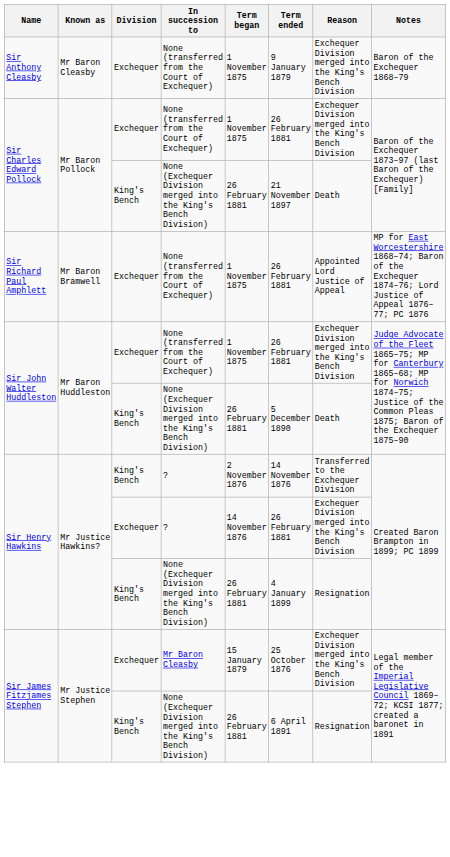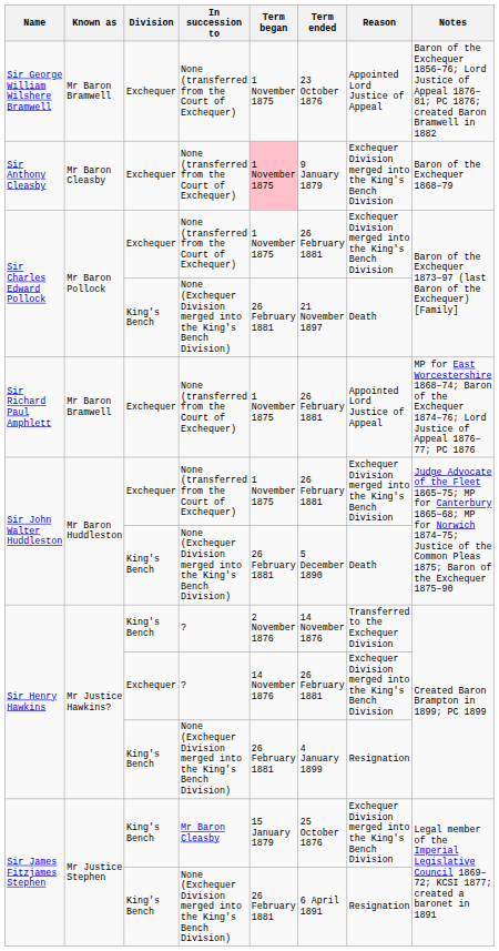 <table class="wikitable">
 <tr>
 <th>Name</th>
 <th>Known as</th>
 <th>Division</th>
 <th>In succession to</th>
 <th>Term began</th>
 <th>Term ended</th>
 <th>Reason</th>
 <th>Notes</th>
 </tr>
 <tr>
+<td><a href='#'>Sir George William Wilshere Bramwell</a></td>
+<td>Mr Baron Bramwell</td>
+<td>Exchequer</td>
+<td>None (transferred from the Court of Exchequer)</td>
+<td>1 November 1875</td>
+<td>23 October 1876</td>
+<td>Appointed Lord Justice of Appeal</td>
+<td>Baron of the Exchequer 1856–76; Lord Justice of Appeal 1876–81; PC 1876; created Baron Bramwell in 1882</td>
+</tr>
+<tr>
 <td><a href='#'>Sir Anthony Cleasby</a></td>
 <td>Mr Baron Cleasby</td>
 <td>Exchequer</td>
 <td>None (transferred from the Court of Exchequer)</td>
-<td>1 November 1875</td>
+<td style="background: pink;">1 November 1875</td>
 <td>9 January 1879</td>
 <td>Exchequer Division merged into the King's Bench Division</td>
 <td>Baron of the Exchequer 1868–79</td>
 </tr>
 <tr>
 <td rowspan="2"><a href='#'>Sir Charles Edward Pollock</a></td>
 <td rowspan="2">Mr Baron Pollock</td>
 <td>Exchequer</td>
 <td>None (transferred from the Court of Exchequer)</td>
 <td>1 November 1875</td>
 <td>26 February 1881</td>
 <td>Exchequer Division merged into the King's Bench Division</td>
 <td rowspan="2">Baron of the Exchequer 1873–97 (last Baron of the Exchequer)<br>[Family]</td>
 </tr>
 <tr>
 <td>King's Bench</td>
 <td>None (Exchequer Division merged into the King's Bench Division)</td>
 <td>26 February 1881</td>
 <td>21 November 1897</td>
 <td>Death</td>
 </tr>
 <tr>
 <td><a href='#'>Sir Richard Paul Amphlett</a></td>
 <td>Mr Baron Bramwell</td>
 <td>Exchequer</td>
 <td>None (transferred from the Court of Exchequer)</td>
 <td>1 November 1875</td>
 <td>26 February 1881</td>
 <td>Appointed Lord Justice of Appeal</td>
 <td>MP for <a href='#'>East Worcestershire</a> 1868–74; Baron of the Exchequer 1874–76; Lord Justice of Appeal 1876–77; PC 1876</td>
 </tr>
 <tr>
 <td rowspan="2"><a href='#'>Sir John Walter Huddleston</a></td>
 <td rowspan="2">Mr Baron Huddleston</td>
 <td>Exchequer</td>
 <td>None (transferred from the Court of Exchequer)</td>
 <td>1 November 1875</td>
 <td>26 February 1881</td>
 <td>Exchequer Division merged into the King's Bench Division</td>
 <td rowspan="2"><a href='#'>Judge Advocate of the Fleet</a> 1865–75; MP for <a href='#'>Canterbury</a> 1865–68; MP for <a href='#'>Norwich</a> 1874–75; Justice of the Common Pleas 1875; Baron of the Exchequer 1875–90</td>
 </tr>
 <tr>
 <td>King's Bench</td>
 <td>None (Exchequer Division merged into the King's Bench Division)</td>
 <td>26 February 1881</td>
 <td>5 December 1890</td>
 <td>Death</td>
 </tr>
 <tr>
 <td rowspan="3"><a href='#'>Sir Henry Hawkins</a></td>
 <td rowspan="3">Mr Justice Hawkins?</td>
 <td>King's Bench</td>
 <td>?</td>
 <td>2 November 1876</td>
 <td>14 November 1876</td>
 <td>Transferred to the Exchequer Division</td>
 <td rowspan="3">Created Baron Brampton in 1899; PC 1899</td>
 </tr>
 <tr>
 <td>Exchequer</td>
 <td>?</td>
 <td>14 November 1876</td>
 <td>26 February 1881</td>
 <td>Exchequer Division merged into the King's Bench Division</td>
 </tr>
 <tr>
 <td>King's Bench</td>
 <td>None (Exchequer Division merged into the King's Bench Division)</td>
 <td>26 February 1881</td>
 <td>4 January 1899</td>
 <td>Resignation</td>
 </tr>
 <tr>
 <td rowspan="2"><a href='#'>Sir James Fitzjames Stephen</a></td>
 <td rowspan="2">Mr Justice Stephen</td>
-<td>Exchequer</td>
+<td>King's Bench</td>
 <td><a href='#'>Mr Baron Cleasby</a></td>
 <td>15 January 1879</td>
 <td>25 October 1876</td>
 <td>Exchequer Division merged into the King's Bench Division</td>
 <td rowspan="2">Legal member of the <a href='#'>Imperial Legislative Council</a> 1869–72; KCSI 1877; created a baronet in 1891</td>
 </tr>
 <tr>
 <td>King's Bench</td>
 <td>None (Exchequer Division merged into the King's Bench Division)</td>
 <td>26 February 1881</td>
 <td>6 April 1891</td>
 <td>Resignation</td>
 </tr>
 </table>
